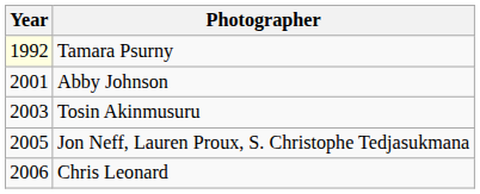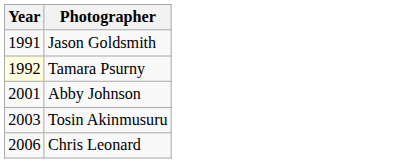 <table class="wikitable sortable mw-collapsible">
 <tr>
 <th>Year</th>
 <th>Photographer</th>
+</tr>
+<tr>
+<td>1991</td>
+<td>Jason Goldsmith</td>
 </tr>
 <tr>
 <td style="background: lightyellow;">1992</td>
 <td>Tamara Psurny</td>
 </tr>
 <tr>
 <td>2001</td>
 <td>Abby Johnson</td>
 </tr>
 <tr>
 <td>2003</td>
 <td>Tosin Akinmusuru</td>
 </tr>
 <tr>
-<td>2005</td>
-<td>Jon Neff, Lauren Proux, S. Christophe Tedjasukmana</td>
-</tr>
-<tr>
 <td>2006</td>
 <td>Chris Leonard</td>
 </tr>
 </table>
